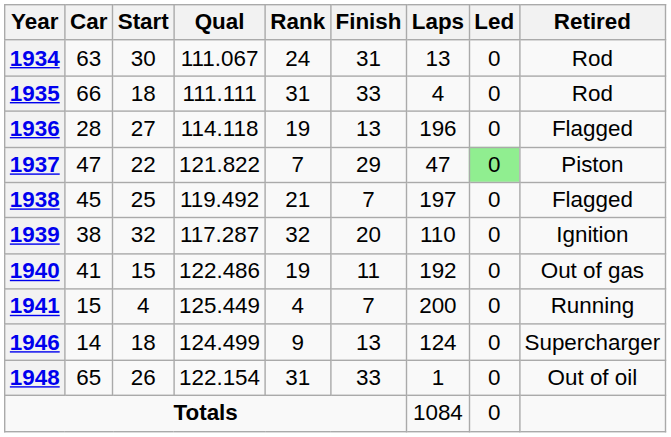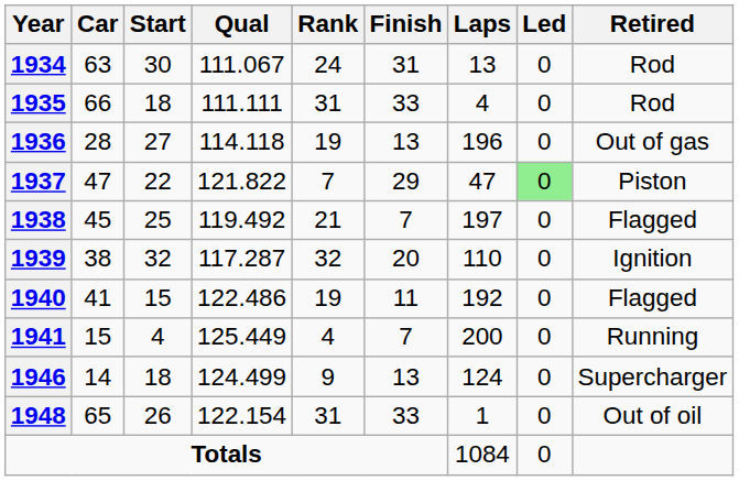 <table class="wikitable" style="text-align:center">
 <tr>
 <th>Year</th>
 <th>Car</th>
 <th>Start</th>
 <th>Qual</th>
 <th>Rank</th>
 <th>Finish</th>
 <th>Laps</th>
 <th>Led</th>
 <th>Retired</th>
 </tr>
 <tr>
 <th><a href='#'>1934</a></th>
 <td>63</td>
 <td>30</td>
 <td>111.067</td>
 <td>24</td>
 <td>31</td>
 <td>13</td>
 <td>0</td>
 <td>Rod</td>
 </tr>
 <tr>
 <th><a href='#'>1935</a></th>
 <td>66</td>
 <td>18</td>
 <td>111.111</td>
 <td>31</td>
 <td>33</td>
 <td>4</td>
 <td>0</td>
 <td>Rod</td>
 </tr>
 <tr>
 <th><a href='#'>1936</a></th>
 <td>28</td>
 <td>27</td>
 <td>114.118</td>
 <td>19</td>
 <td>13</td>
 <td>196</td>
 <td>0</td>
-<td>Flagged</td>
+<td>Out of gas</td>
 </tr>
 <tr>
 <th><a href='#'>1937</a></th>
 <td>47</td>
 <td>22</td>
 <td>121.822</td>
 <td>7</td>
 <td>29</td>
 <td>47</td>
 <td style="background: lightgreen;">0</td>
 <td>Piston</td>
 </tr>
 <tr>
 <th><a href='#'>1938</a></th>
 <td>45</td>
 <td>25</td>
 <td>119.492</td>
 <td>21</td>
 <td>7</td>
 <td>197</td>
 <td>0</td>
 <td>Flagged</td>
 </tr>
 <tr>
 <th><a href='#'>1939</a></th>
 <td>38</td>
 <td>32</td>
 <td>117.287</td>
 <td>32</td>
 <td>20</td>
 <td>110</td>
 <td>0</td>
 <td>Ignition</td>
 </tr>
 <tr>
 <th><a href='#'>1940</a></th>
 <td>41</td>
 <td>15</td>
 <td>122.486</td>
 <td>19</td>
 <td>11</td>
 <td>192</td>
 <td>0</td>
-<td>Out of gas</td>
+<td>Flagged</td>
 </tr>
 <tr>
 <th><a href='#'>1941</a></th>
 <td>15</td>
 <td>4</td>
 <td>125.449</td>
 <td>4</td>
 <td>7</td>
 <td>200</td>
 <td>0</td>
 <td>Running</td>
 </tr>
 <tr>
 <th><a href='#'>1946</a></th>
 <td>14</td>
 <td>18</td>
 <td>124.499</td>
 <td>9</td>
 <td>13</td>
 <td>124</td>
 <td>0</td>
 <td>Supercharger</td>
 </tr>
 <tr>
 <th><a href='#'>1948</a></th>
 <td>65</td>
 <td>26</td>
 <td>122.154</td>
 <td>31</td>
 <td>33</td>
 <td>1</td>
 <td>0</td>
 <td>Out of oil</td>
 </tr>
 <tr>
 <td colspan=6><strong>Totals</strong></td>
 <td>1084</td>
 <td>0</td>
 <td></td>
 </tr>
 </table>
